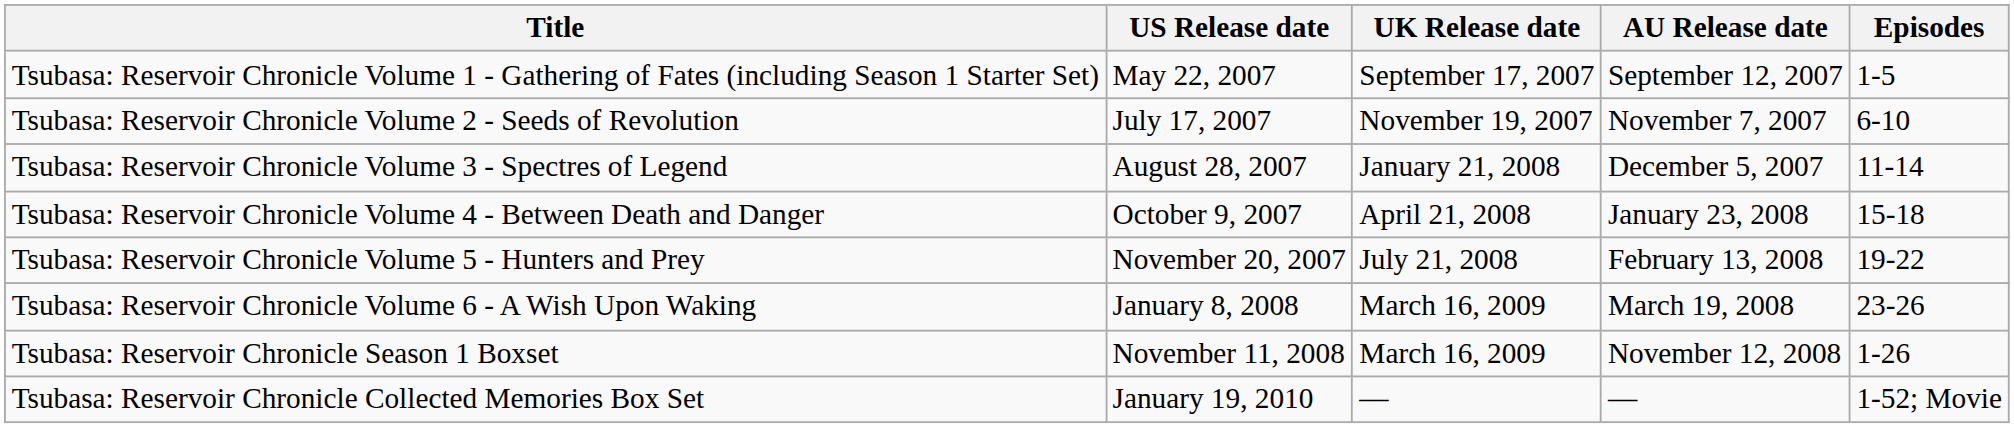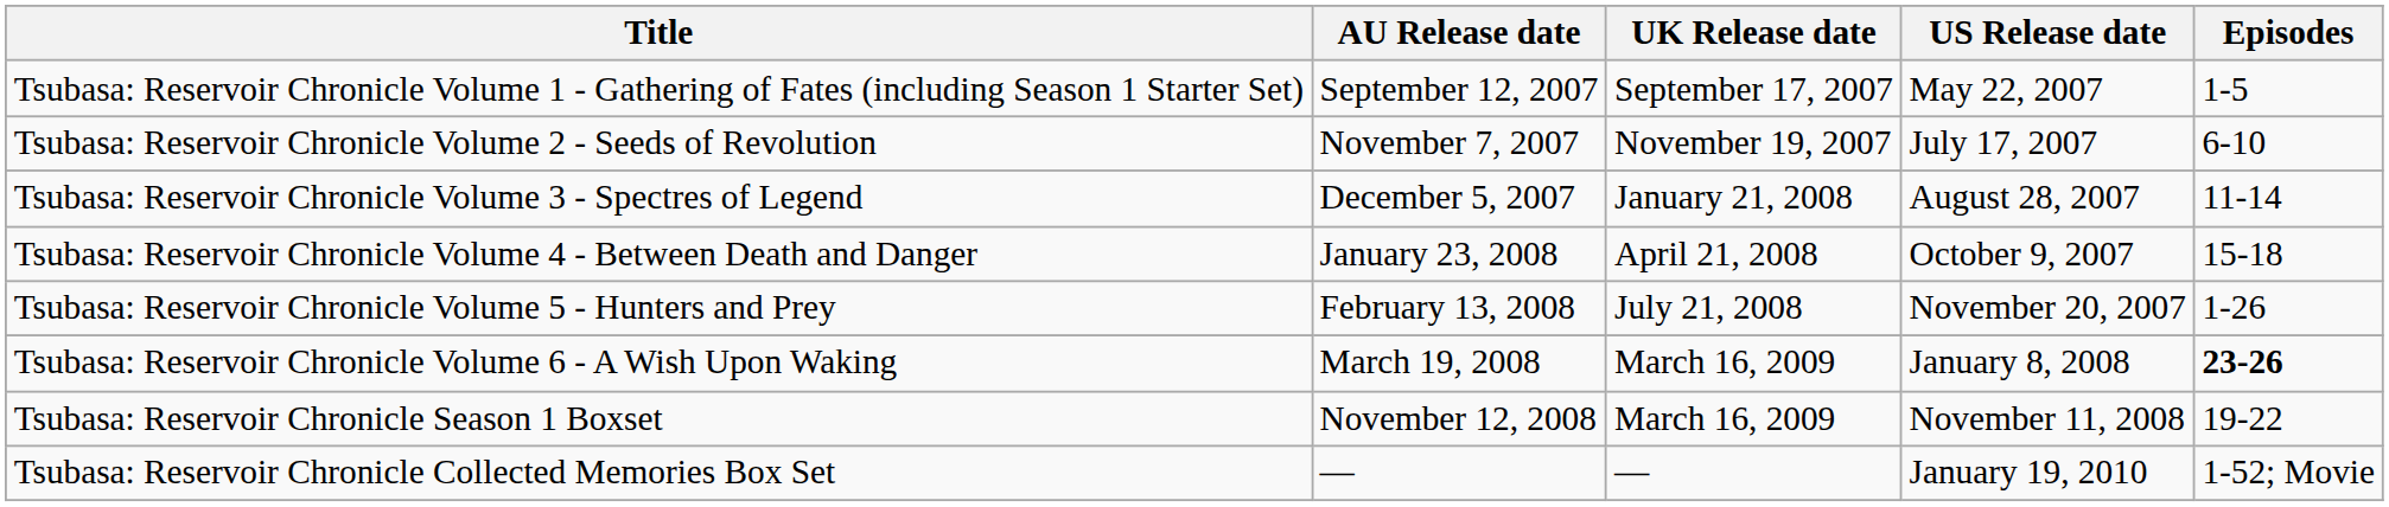 <table class="wikitable">
 <tr>
 <th>Title</th>
+<th>AU Release date</th>
+<th>UK Release date</th>
 <th>US Release date</th>
-<th>UK Release date</th>
-<th>AU Release date</th>
 <th>Episodes</th>
 </tr>
 <tr>
 <td>Tsubasa: Reservoir Chronicle Volume 1 - Gathering of Fates (including Season 1 Starter Set)</td>
+<td>September 12, 2007</td>
+<td>September 17, 2007</td>
 <td>May 22, 2007</td>
-<td>September 17, 2007</td>
-<td>September 12, 2007</td>
 <td>1-5</td>
 </tr>
 <tr>
 <td>Tsubasa: Reservoir Chronicle Volume 2 - Seeds of Revolution</td>
+<td>November 7, 2007</td>
+<td>November 19, 2007</td>
 <td>July 17, 2007</td>
-<td>November 19, 2007</td>
-<td>November 7, 2007</td>
 <td>6-10</td>
 </tr>
 <tr>
 <td>Tsubasa: Reservoir Chronicle Volume 3 - Spectres of Legend</td>
+<td>December 5, 2007</td>
+<td>January 21, 2008</td>
 <td>August 28, 2007</td>
-<td>January 21, 2008</td>
-<td>December 5, 2007</td>
 <td>11-14</td>
 </tr>
 <tr>
 <td>Tsubasa: Reservoir Chronicle Volume 4 - Between Death and Danger</td>
+<td>January 23, 2008</td>
+<td>April 21, 2008</td>
 <td>October 9, 2007</td>
-<td>April 21, 2008</td>
-<td>January 23, 2008</td>
 <td>15-18</td>
 </tr>
 <tr>
 <td>Tsubasa: Reservoir Chronicle Volume 5 - Hunters and Prey</td>
+<td>February 13, 2008</td>
+<td>July 21, 2008</td>
 <td>November 20, 2007</td>
-<td>July 21, 2008</td>
-<td>February 13, 2008</td>
+<td>1-26</td>
+</tr>
+<tr>
+<td>Tsubasa: Reservoir Chronicle Volume 6 - A Wish Upon Waking</td>
+<td>March 19, 2008</td>
+<td>March 16, 2009</td>
+<td>January 8, 2008</td>
+<td><strong>23-26</strong></td>
+</tr>
+<tr>
+<td>Tsubasa: Reservoir Chronicle Season 1 Boxset</td>
+<td>November 12, 2008</td>
+<td>March 16, 2009</td>
+<td>November 11, 2008</td>
 <td>19-22</td>
 </tr>
 <tr>
-<td>Tsubasa: Reservoir Chronicle Volume 6 - A Wish Upon Waking</td>
-<td>January 8, 2008</td>
-<td>March 16, 2009</td>
-<td>March 19, 2008</td>
-<td>23-26</td>
-</tr>
-<tr>
-<td>Tsubasa: Reservoir Chronicle Season 1 Boxset</td>
-<td>November 11, 2008</td>
-<td>March 16, 2009</td>
-<td>November 12, 2008</td>
-<td>1-26</td>
-</tr>
-<tr>
 <td>Tsubasa: Reservoir Chronicle Collected Memories Box Set</td>
-<td>January 19, 2010</td>
 <td>—</td>
 <td>—</td>
+<td>January 19, 2010</td>
 <td>1-52; Movie</td>
 </tr>
 </table>
